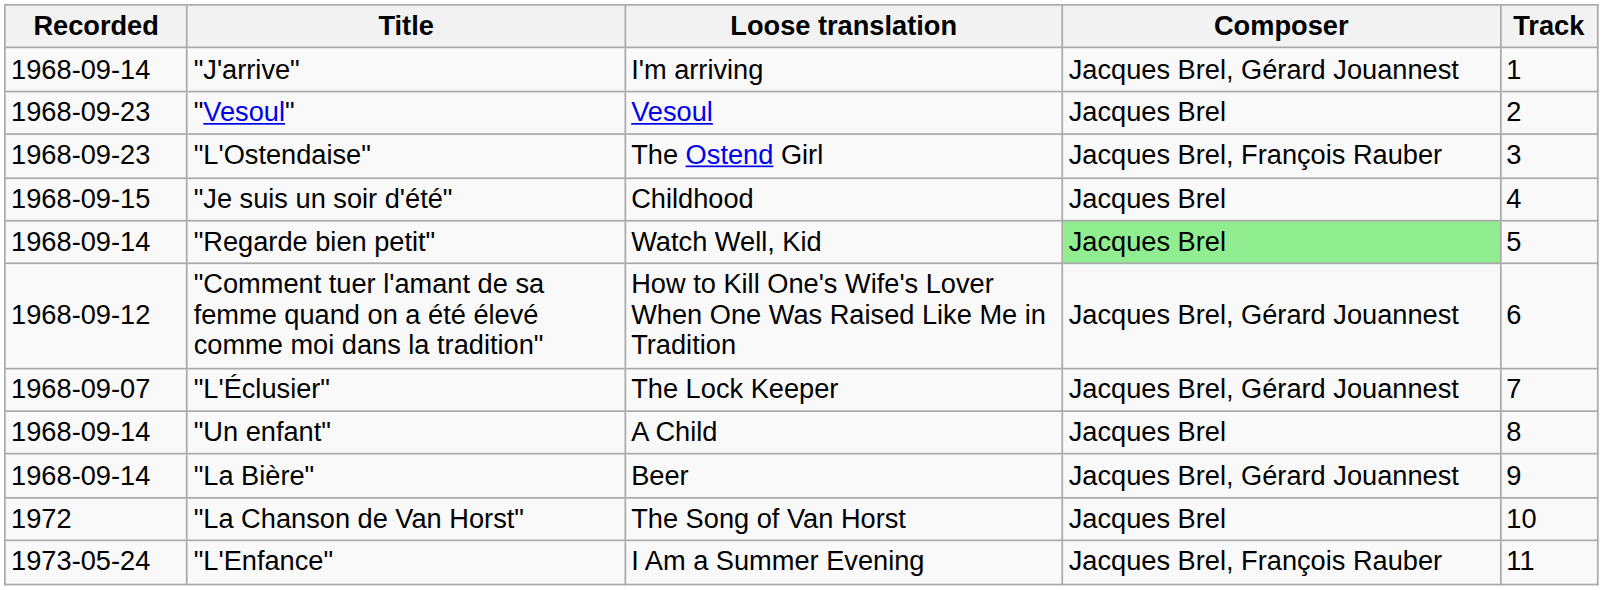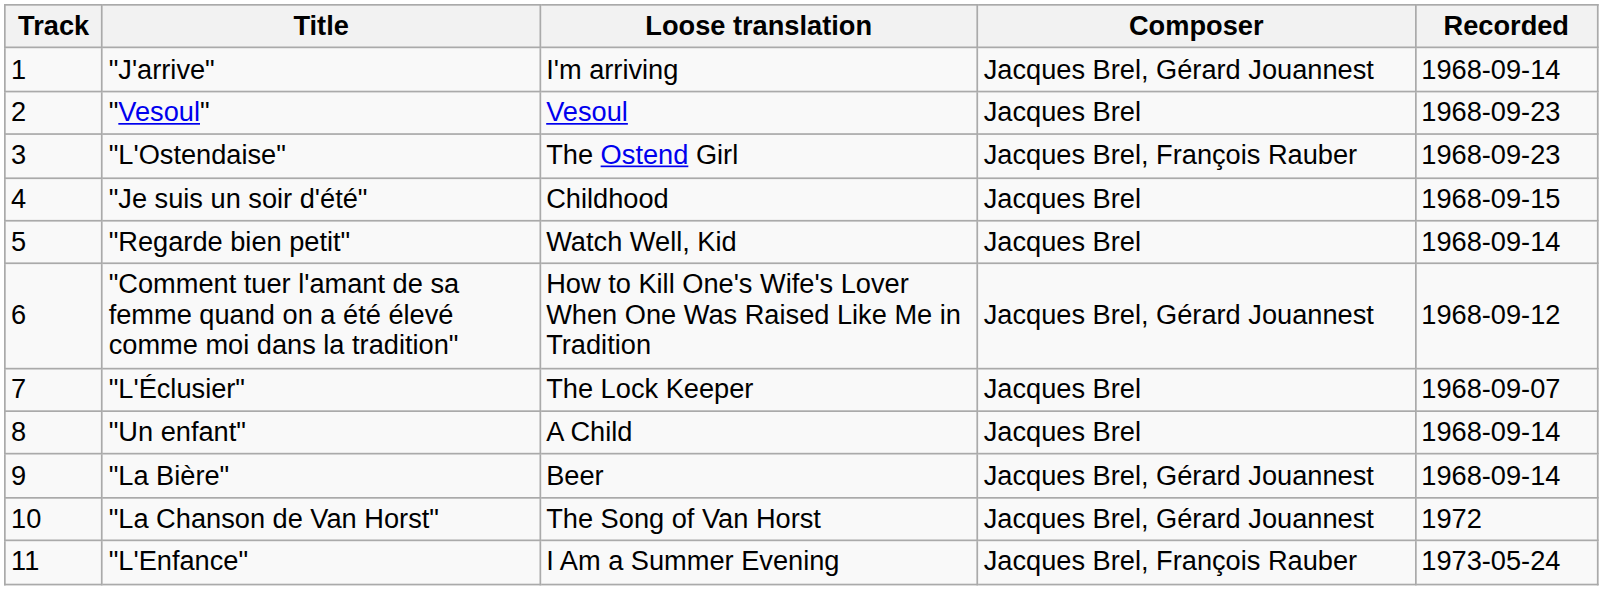 <table class="wikitable">
 <tr>
-<th style="width:100px;">Recorded</th>
+<th style="width:50px;">Track</th>
 <th style="width:250px;">Title</th>
 <th style="width:250px;">Loose translation</th>
 <th style="width:250px;">Composer</th>
-<th style="width:50px;">Track</th>
+<th style="width:100px;">Recorded</th>
 </tr>
 <tr>
-<td>1968-09-14</td>
+<td>1</td>
 <td>"J'arrive"</td>
 <td>I'm arriving</td>
 <td>Jacques Brel, Gérard Jouannest</td>
-<td>1</td>
+<td>1968-09-14</td>
 </tr>
 <tr>
-<td>1968-09-23</td>
+<td>2</td>
 <td>"<a href='#'>Vesoul</a>"</td>
 <td><a href='#'>Vesoul</a></td>
 <td>Jacques Brel</td>
-<td>2</td>
+<td>1968-09-23</td>
 </tr>
 <tr>
-<td>1968-09-23</td>
+<td>3</td>
 <td>"L'Ostendaise"</td>
 <td>The <a href='#'>Ostend</a> Girl</td>
 <td>Jacques Brel, François Rauber</td>
-<td>3</td>
+<td>1968-09-23</td>
 </tr>
 <tr>
-<td>1968-09-15</td>
+<td>4</td>
 <td>"Je suis un soir d'été"</td>
 <td>Childhood</td>
 <td>Jacques Brel</td>
-<td>4</td>
+<td>1968-09-15</td>
 </tr>
 <tr>
-<td>1968-09-14</td>
+<td>5</td>
 <td>"Regarde bien petit"</td>
 <td>Watch Well, Kid</td>
-<td style="background: lightgreen;">Jacques Brel</td>
-<td>5</td>
+<td>Jacques Brel</td>
+<td>1968-09-14</td>
 </tr>
 <tr>
-<td>1968-09-12</td>
+<td>6</td>
 <td>"Comment tuer l'amant de sa femme quand on a été élevé comme moi dans la tradition"</td>
 <td>How to Kill One's Wife's Lover When One Was Raised Like Me in Tradition</td>
 <td>Jacques Brel, Gérard Jouannest</td>
-<td>6</td>
+<td>1968-09-12</td>
 </tr>
 <tr>
-<td>1968-09-07</td>
+<td>7</td>
 <td>"L'Éclusier"</td>
 <td>The Lock Keeper</td>
-<td>Jacques Brel, Gérard Jouannest</td>
-<td>7</td>
+<td>Jacques Brel</td>
+<td>1968-09-07</td>
 </tr>
 <tr>
-<td>1968-09-14</td>
+<td>8</td>
 <td>"Un enfant"</td>
 <td>A Child</td>
 <td>Jacques Brel</td>
-<td>8</td>
+<td>1968-09-14</td>
 </tr>
 <tr>
-<td>1968-09-14</td>
+<td>9</td>
 <td>"La Bière"</td>
 <td>Beer</td>
 <td>Jacques Brel, Gérard Jouannest</td>
-<td>9</td>
+<td>1968-09-14</td>
 </tr>
 <tr>
-<td>1972</td>
+<td>10</td>
 <td>"La Chanson de Van Horst"</td>
 <td>The Song of Van Horst</td>
-<td>Jacques Brel</td>
-<td>10</td>
+<td>Jacques Brel, Gérard Jouannest</td>
+<td>1972</td>
 </tr>
 <tr>
-<td>1973-05-24</td>
+<td>11</td>
 <td>"L'Enfance"</td>
 <td>I Am a Summer Evening</td>
 <td>Jacques Brel, François Rauber</td>
-<td>11</td>
+<td>1973-05-24</td>
 </tr>
 </table>
